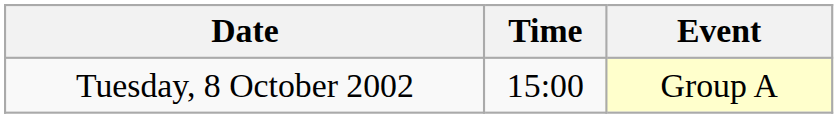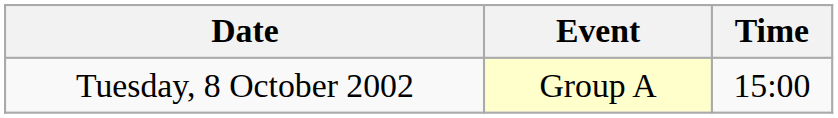 <table class = "wikitable" style="text-align:center;">
 <tr>
 <th width=220>Date</th>
+<th width=100>Event</th>
 <th width=50>Time</th>
-<th width=100>Event</th>
 </tr>
 <tr>
 <td>Tuesday, 8 October 2002</td>
+<td bgcolor=ffffcc>Group A</td>
 <td>15:00</td>
-<td bgcolor=ffffcc>Group A</td>
 </tr>
 </table>
